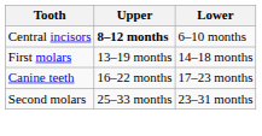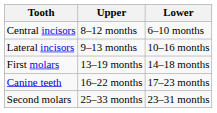 <table class="wikitable">
 <tr>
 <th>Tooth</th>
 <th>Upper</th>
 <th>Lower</th>
 </tr>
 <tr>
 <td>Central <a href='#'>incisors</a></td>
-<td><strong>8–12 months</strong></td>
+<td>8–12 months</td>
 <td>6–10 months</td>
+</tr>
+<tr>
+<td>Lateral <a href='#'>incisors</a></td>
+<td>9–13 months</td>
+<td>10–16 months</td>
 </tr>
 <tr>
 <td>First <a href='#'>molars</a></td>
 <td>13–19 months</td>
 <td>14–18 months</td>
 </tr>
 <tr>
 <td><a href='#'>Canine teeth</a></td>
 <td>16–22 months</td>
 <td>17–23 months</td>
 </tr>
 <tr>
 <td>Second molars</td>
 <td>25–33 months</td>
 <td>23–31 months</td>
 </tr>
 </table>
